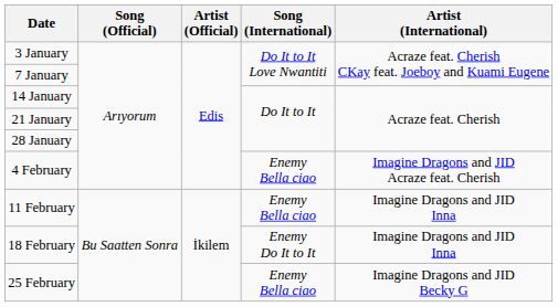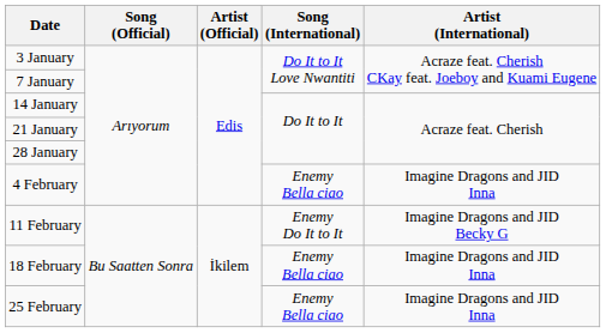 <table class="wikitable" style="text-align: center">
 <tr>
 <th>Date</th>
 <th>Song<br>(Official)</th>
 <th>Artist<br>(Official)</th>
 <th>Song<br>(International)</th>
 <th>Artist <br>(International)</th>
 </tr>
 <tr>
 <td>3 January</td>
 <td rowspan=6><em>Arıyorum</em><br></td>
 <td rowspan=6><a href='#'>Edis</a></td>
 <td rowspan=2><em><a href='#'>Do It to It</a></em> <br> <em>Love Nwantiti</em> </td>
 <td rowspan=2>Acraze feat. <a href='#'>Cherish</a><br><a href='#'>CKay</a> feat. <a href='#'>Joeboy</a> and <a href='#'>Kuami Eugene</a></td>
 </tr>
 <tr>
 <td>7 January</td>
 </tr>
 <tr>
 <td>14 January</td>
 <td rowspan=3><em>Do It to It</em> <br><br></td>
 <td rowspan=3>Acraze feat. Cherish</td>
 </tr>
 <tr>
 <td>21 January</td>
 </tr>
 <tr>
 <td>28 January</td>
 </tr>
 <tr>
 <td>4 February</td>
 <td><em>Enemy</em> <br><em><a href='#'>Bella ciao</a></em> </td>
-<td><a href='#'>Imagine Dragons</a> and <a href='#'>JID</a><br>Acraze feat. Cherish</td>
+<td>Imagine Dragons and JID<br><a href='#'>Inna</a></td>
 </tr>
 <tr>
 <td>11 February</td>
 <td rowspan=3><em>Bu Saatten Sonra</em> </td>
 <td rowspan=3>İkilem</td>
-<td><em>Enemy</em> <br><em><a href='#'>Bella ciao</a></em> </td>
-<td>Imagine Dragons and JID<br><a href='#'>Inna</a></td>
+<td><em>Enemy</em> <br><em>Do It to It</em> </td>
+<td>Imagine Dragons and JID<br><a href='#'>Becky G</a></td>
 </tr>
 <tr>
 <td>18 February</td>
-<td><em>Enemy</em> <br><em>Do It to It</em> </td>
+<td><em>Enemy</em> <br><em><a href='#'>Bella ciao</a></em> </td>
 <td>Imagine Dragons and JID<br><a href='#'>Inna</a></td>
 </tr>
 <tr>
 <td>25 February</td>
 <td><em>Enemy</em> <br><em><a href='#'>Bella ciao</a></em> </td>
-<td>Imagine Dragons and JID<br><a href='#'>Becky G</a></td>
+<td>Imagine Dragons and JID<br><a href='#'>Inna</a></td>
 </tr>
 </table>
